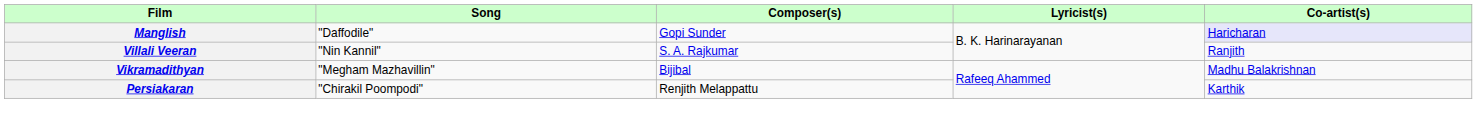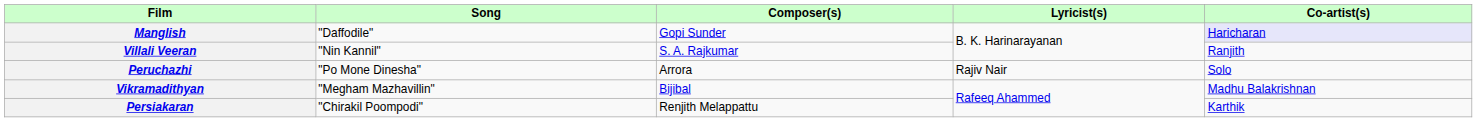 <table class="wikitable plainrowheaders" width="100%" textcolor:#000;">
 <tr style="background:#cfc; text-align:center;">
 <td scope="col" width=21%><strong>Film</strong></td>
 <td scope="col" width=23%><strong>Song</strong></td>
 <td scope="col" width=20%><strong>Composer(s)</strong></td>
 <td scope="col" width=17%><strong>Lyricist(s)</strong></td>
 <td scope="col" width=18%><strong>Co-artist(s)</strong></td>
 </tr>
 <tr>
 <th scope="row"><em><a href='#'>Manglish</a></em></th>
 <td>"Daffodile"</td>
 <td><a href='#'>Gopi Sunder</a></td>
 <td rowspan="2">B. K. Harinarayanan</td>
 <td style="background: lavender;"><a href='#'>Haricharan</a></td>
 </tr>
 <tr>
 <th scope="row"><em><a href='#'>Villali Veeran</a></em></th>
 <td>"Nin Kannil"</td>
 <td><a href='#'>S. A. Rajkumar</a></td>
 <td><a href='#'>Ranjith</a></td>
 </tr>
 <tr>
+<th scope="row"><em><a href='#'>Peruchazhi</a></em></th>
+<td>"Po Mone Dinesha"</td>
+<td>Arrora</td>
+<td>Rajiv Nair</td>
+<td><a href='#'>Solo</a></td>
+</tr>
+<tr>
 <th scope="row"><em><a href='#'>Vikramadithyan</a></em></th>
 <td>"Megham Mazhavillin"</td>
 <td><a href='#'>Bijibal</a></td>
 <td rowspan="2"><a href='#'>Rafeeq Ahammed</a></td>
 <td><a href='#'>Madhu Balakrishnan</a></td>
 </tr>
 <tr>
 <th scope="row"><em><a href='#'>Persiakaran</a></em></th>
 <td>"Chirakil Poompodi"</td>
 <td>Renjith Melappattu</td>
 <td><a href='#'>Karthik</a></td>
 </tr>
 </table>
